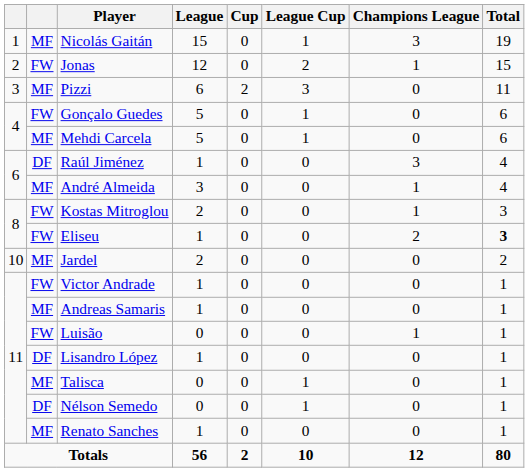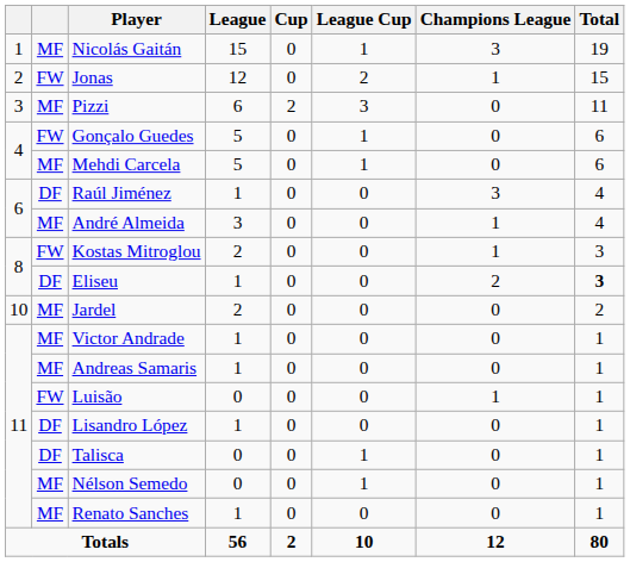 <table class="wikitable sortable" style="text-align:center;">
 <tr>
 <th></th>
 <th></th>
 <th>Player</th>
 <th>League</th>
 <th>Cup</th>
 <th>League Cup</th>
 <th>Champions League</th>
 <th>Total</th>
 </tr>
 <tr>
 <td>1</td>
 <td><a href='#'>MF</a></td>
 <td align=left> <a href='#'>Nicolás Gaitán</a></td>
 <td>15</td>
 <td>0</td>
 <td>1</td>
 <td>3</td>
 <td>19</td>
 </tr>
 <tr>
 <td>2</td>
 <td><a href='#'>FW</a></td>
 <td align=left> <a href='#'>Jonas</a></td>
 <td>12</td>
 <td>0</td>
 <td>2</td>
 <td>1</td>
 <td>15</td>
 </tr>
 <tr>
 <td>3</td>
 <td><a href='#'>MF</a></td>
 <td align=left> <a href='#'>Pizzi</a></td>
 <td>6</td>
 <td>2</td>
 <td>3</td>
 <td>0</td>
 <td>11</td>
 </tr>
 <tr>
 <td rowspan="2">4</td>
 <td><a href='#'>FW</a></td>
 <td align=left> <a href='#'>Gonçalo Guedes</a></td>
 <td>5</td>
 <td>0</td>
 <td>1</td>
 <td>0</td>
 <td>6</td>
 </tr>
 <tr>
 <td><a href='#'>MF</a></td>
 <td align=left> <a href='#'>Mehdi Carcela</a></td>
 <td>5</td>
 <td>0</td>
 <td>1</td>
 <td>0</td>
 <td>6</td>
 </tr>
 <tr>
 <td rowspan="2">6</td>
 <td><a href='#'>DF</a></td>
 <td align=left> <a href='#'>Raúl Jiménez</a></td>
 <td>1</td>
 <td>0</td>
 <td>0</td>
 <td>3</td>
 <td>4</td>
 </tr>
 <tr>
 <td><a href='#'>MF</a></td>
 <td align=left> <a href='#'>André Almeida</a></td>
 <td>3</td>
 <td>0</td>
 <td>0</td>
 <td>1</td>
 <td>4</td>
 </tr>
 <tr>
 <td rowspan="2">8</td>
 <td><a href='#'>FW</a></td>
 <td align=left> <a href='#'>Kostas Mitroglou</a></td>
 <td>2</td>
 <td>0</td>
 <td>0</td>
 <td>1</td>
 <td>3</td>
 </tr>
 <tr>
-<td><a href='#'>FW</a></td>
+<td><a href='#'>DF</a></td>
 <td align=left> <a href='#'>Eliseu</a></td>
 <td>1</td>
 <td>0</td>
 <td>0</td>
 <td>2</td>
 <td><strong>3</strong></td>
 </tr>
 <tr>
 <td>10</td>
 <td><a href='#'>MF</a></td>
 <td align=left> <a href='#'>Jardel</a></td>
 <td>2</td>
 <td>0</td>
 <td>0</td>
 <td>0</td>
 <td>2</td>
 </tr>
 <tr>
 <td rowspan="7">11</td>
-<td><a href='#'>FW</a></td>
+<td><a href='#'>MF</a></td>
 <td align=left> <a href='#'>Victor Andrade</a></td>
 <td>1</td>
 <td>0</td>
 <td>0</td>
 <td>0</td>
 <td>1</td>
 </tr>
 <tr>
 <td><a href='#'>MF</a></td>
 <td align=left> <a href='#'>Andreas Samaris</a></td>
 <td>1</td>
 <td>0</td>
 <td>0</td>
 <td>0</td>
 <td>1</td>
 </tr>
 <tr>
 <td><a href='#'>FW</a></td>
 <td align=left> <a href='#'>Luisão</a></td>
 <td>0</td>
 <td>0</td>
 <td>0</td>
 <td>1</td>
 <td>1</td>
 </tr>
 <tr>
 <td><a href='#'>DF</a></td>
 <td align=left> <a href='#'>Lisandro López</a></td>
 <td>1</td>
 <td>0</td>
 <td>0</td>
 <td>0</td>
 <td>1</td>
 </tr>
 <tr>
-<td><a href='#'>MF</a></td>
+<td><a href='#'>DF</a></td>
 <td align=left> <a href='#'>Talisca</a></td>
 <td>0</td>
 <td>0</td>
 <td>1</td>
 <td>0</td>
 <td>1</td>
 </tr>
 <tr>
-<td><a href='#'>DF</a></td>
+<td><a href='#'>MF</a></td>
 <td align=left> <a href='#'>Nélson Semedo</a></td>
 <td>0</td>
 <td>0</td>
 <td>1</td>
 <td>0</td>
 <td>1</td>
 </tr>
 <tr>
 <td><a href='#'>MF</a></td>
 <td align=left> <a href='#'>Renato Sanches</a></td>
 <td>1</td>
 <td>0</td>
 <td>0</td>
 <td>0</td>
 <td>1</td>
 </tr>
 <tr>
 <td colspan="3"><strong>Totals</strong></td>
 <td><strong>56</strong></td>
 <td><strong>2</strong></td>
 <td><strong>10</strong></td>
 <td><strong>12</strong></td>
 <td><strong>80</strong></td>
 </tr>
 </table>
